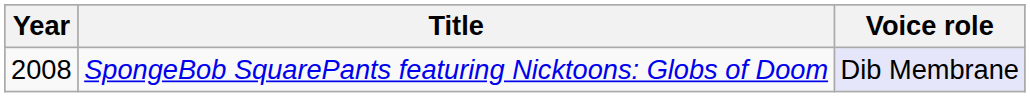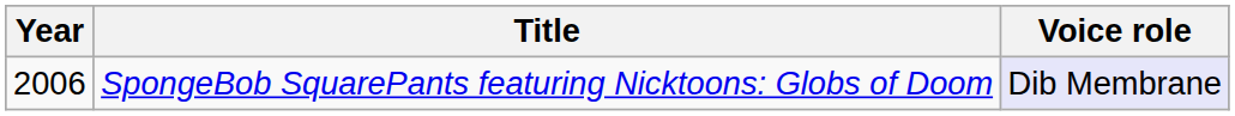 <table class="wikitable">
 <tr>
 <th>Year</th>
 <th>Title</th>
 <th>Voice role</th>
 </tr>
 <tr>
-<td>2008</td>
+<td>2006</td>
 <td><em><a href='#'>SpongeBob SquarePants featuring Nicktoons: Globs of Doom</a></em></td>
 <td style="background: lavender;">Dib Membrane</td>
 </tr>
 </table>
